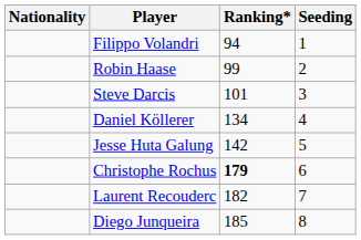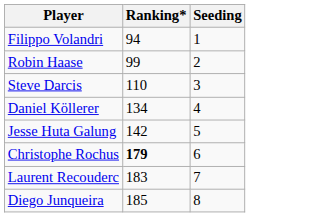 <table class="wikitable" border="1">
 <tr>
-<th>Nationality</th>
 <th>Player</th>
 <th>Ranking*</th>
 <th>Seeding</th>
 </tr>
 <tr>
-<td></td>
 <td><a href='#'>Filippo Volandri</a></td>
 <td>94</td>
 <td>1</td>
 </tr>
 <tr>
-<td></td>
 <td><a href='#'>Robin Haase</a></td>
 <td>99</td>
 <td>2</td>
 </tr>
 <tr>
-<td></td>
 <td><a href='#'>Steve Darcis</a></td>
-<td>101</td>
+<td>110</td>
 <td>3</td>
 </tr>
 <tr>
-<td></td>
 <td><a href='#'>Daniel Köllerer</a></td>
 <td>134</td>
 <td>4</td>
 </tr>
 <tr>
-<td></td>
 <td><a href='#'>Jesse Huta Galung</a></td>
 <td>142</td>
 <td>5</td>
 </tr>
 <tr>
-<td></td>
 <td><a href='#'>Christophe Rochus</a></td>
 <td><strong>179</strong></td>
 <td>6</td>
 </tr>
 <tr>
-<td></td>
 <td><a href='#'>Laurent Recouderc</a></td>
-<td>182</td>
+<td>183</td>
 <td>7</td>
 </tr>
 <tr>
-<td></td>
 <td><a href='#'>Diego Junqueira</a></td>
 <td>185</td>
 <td>8</td>
 </tr>
 </table>
